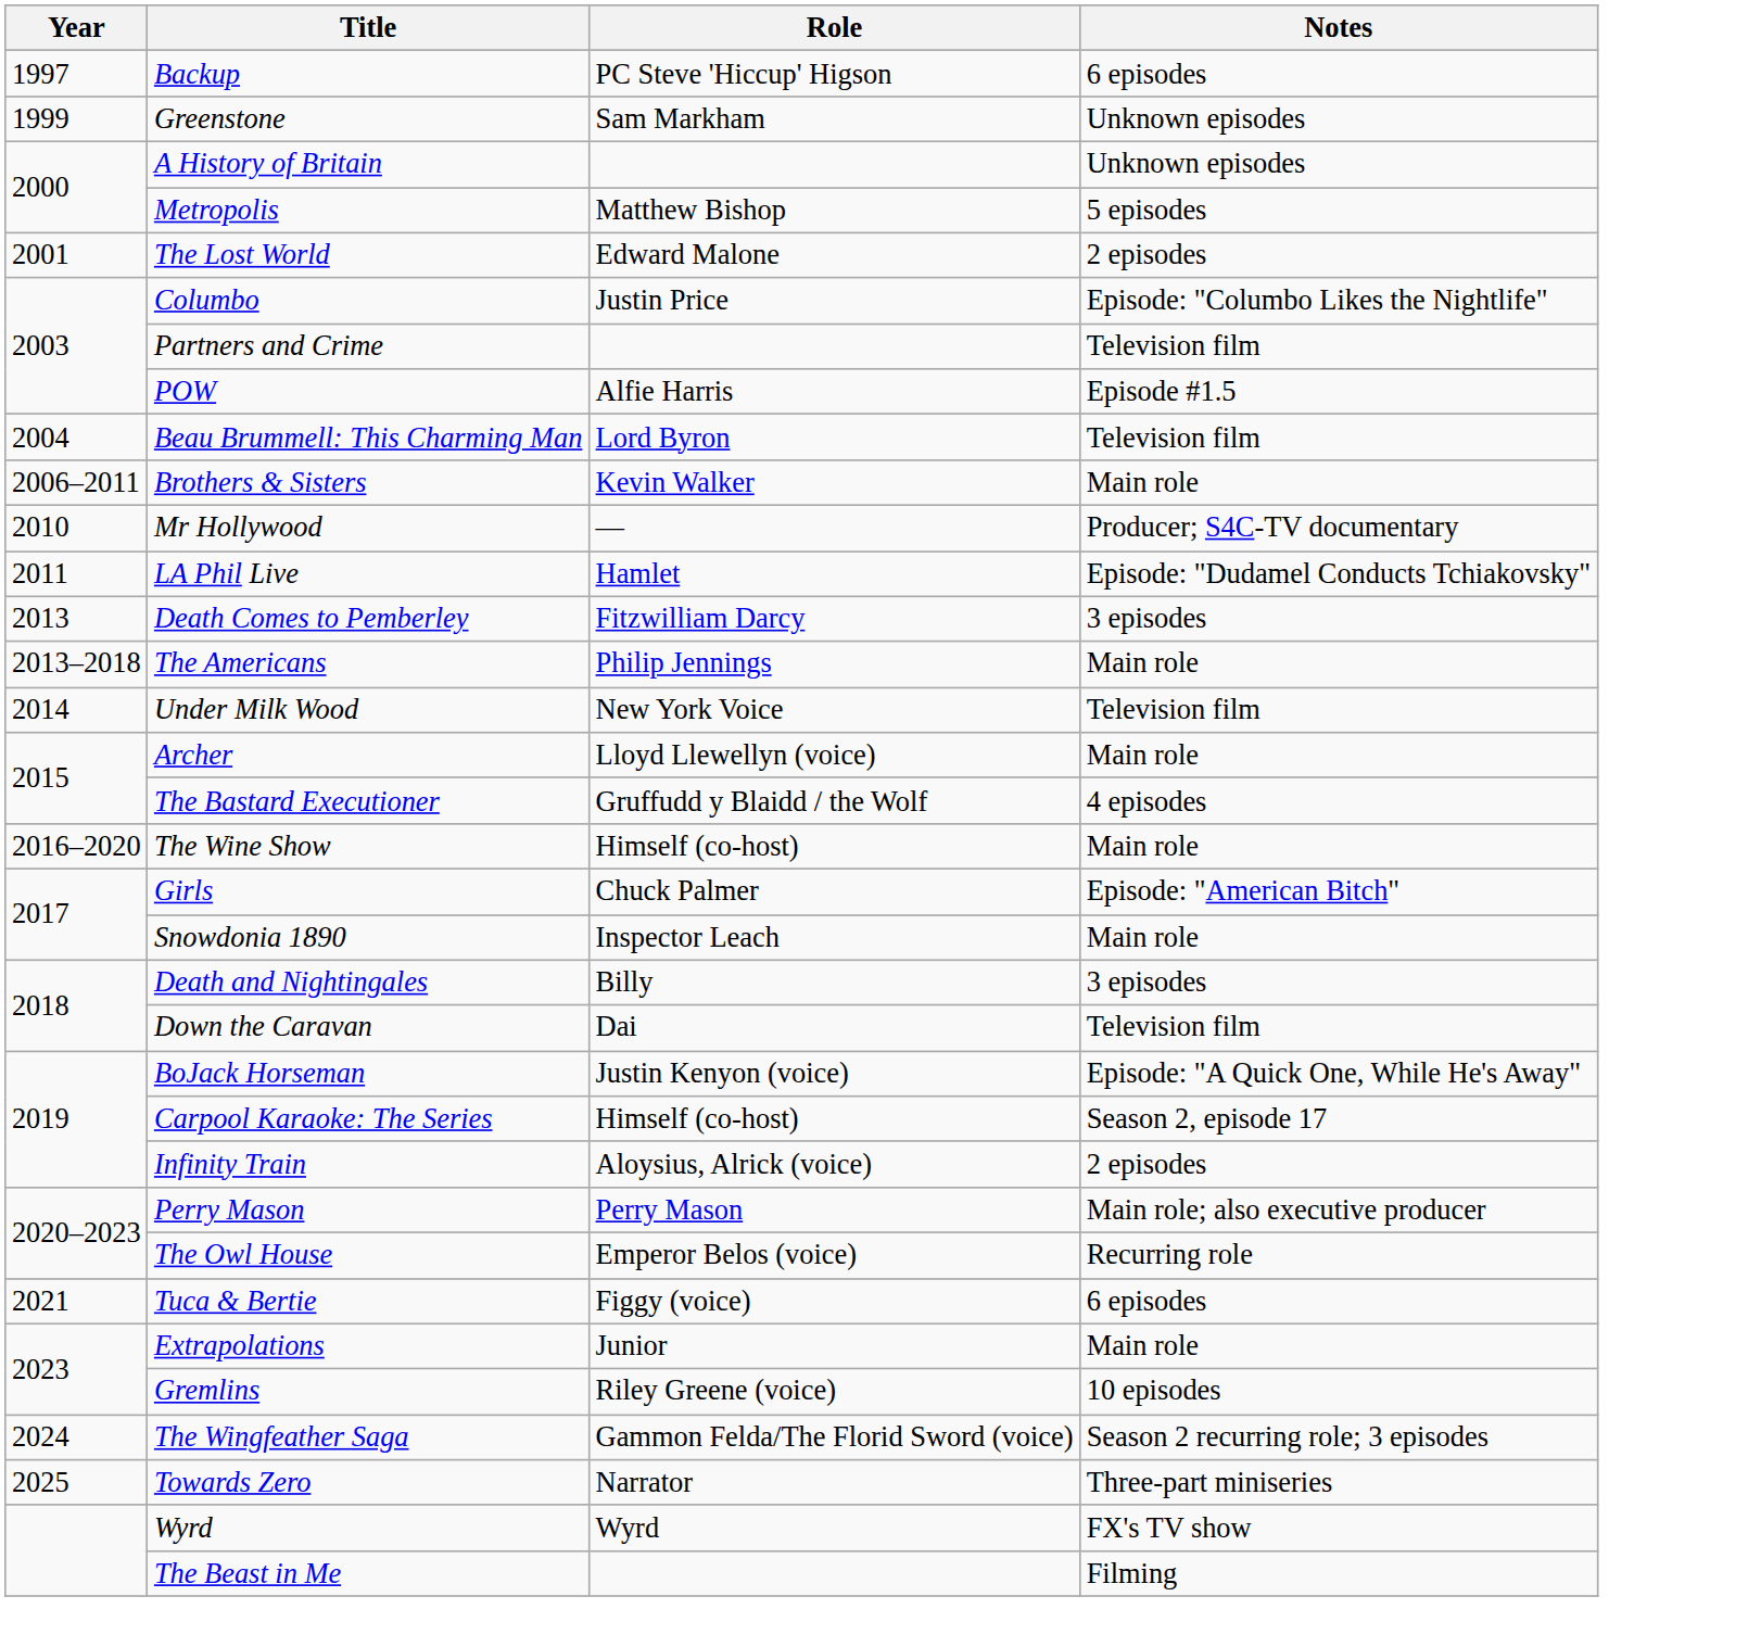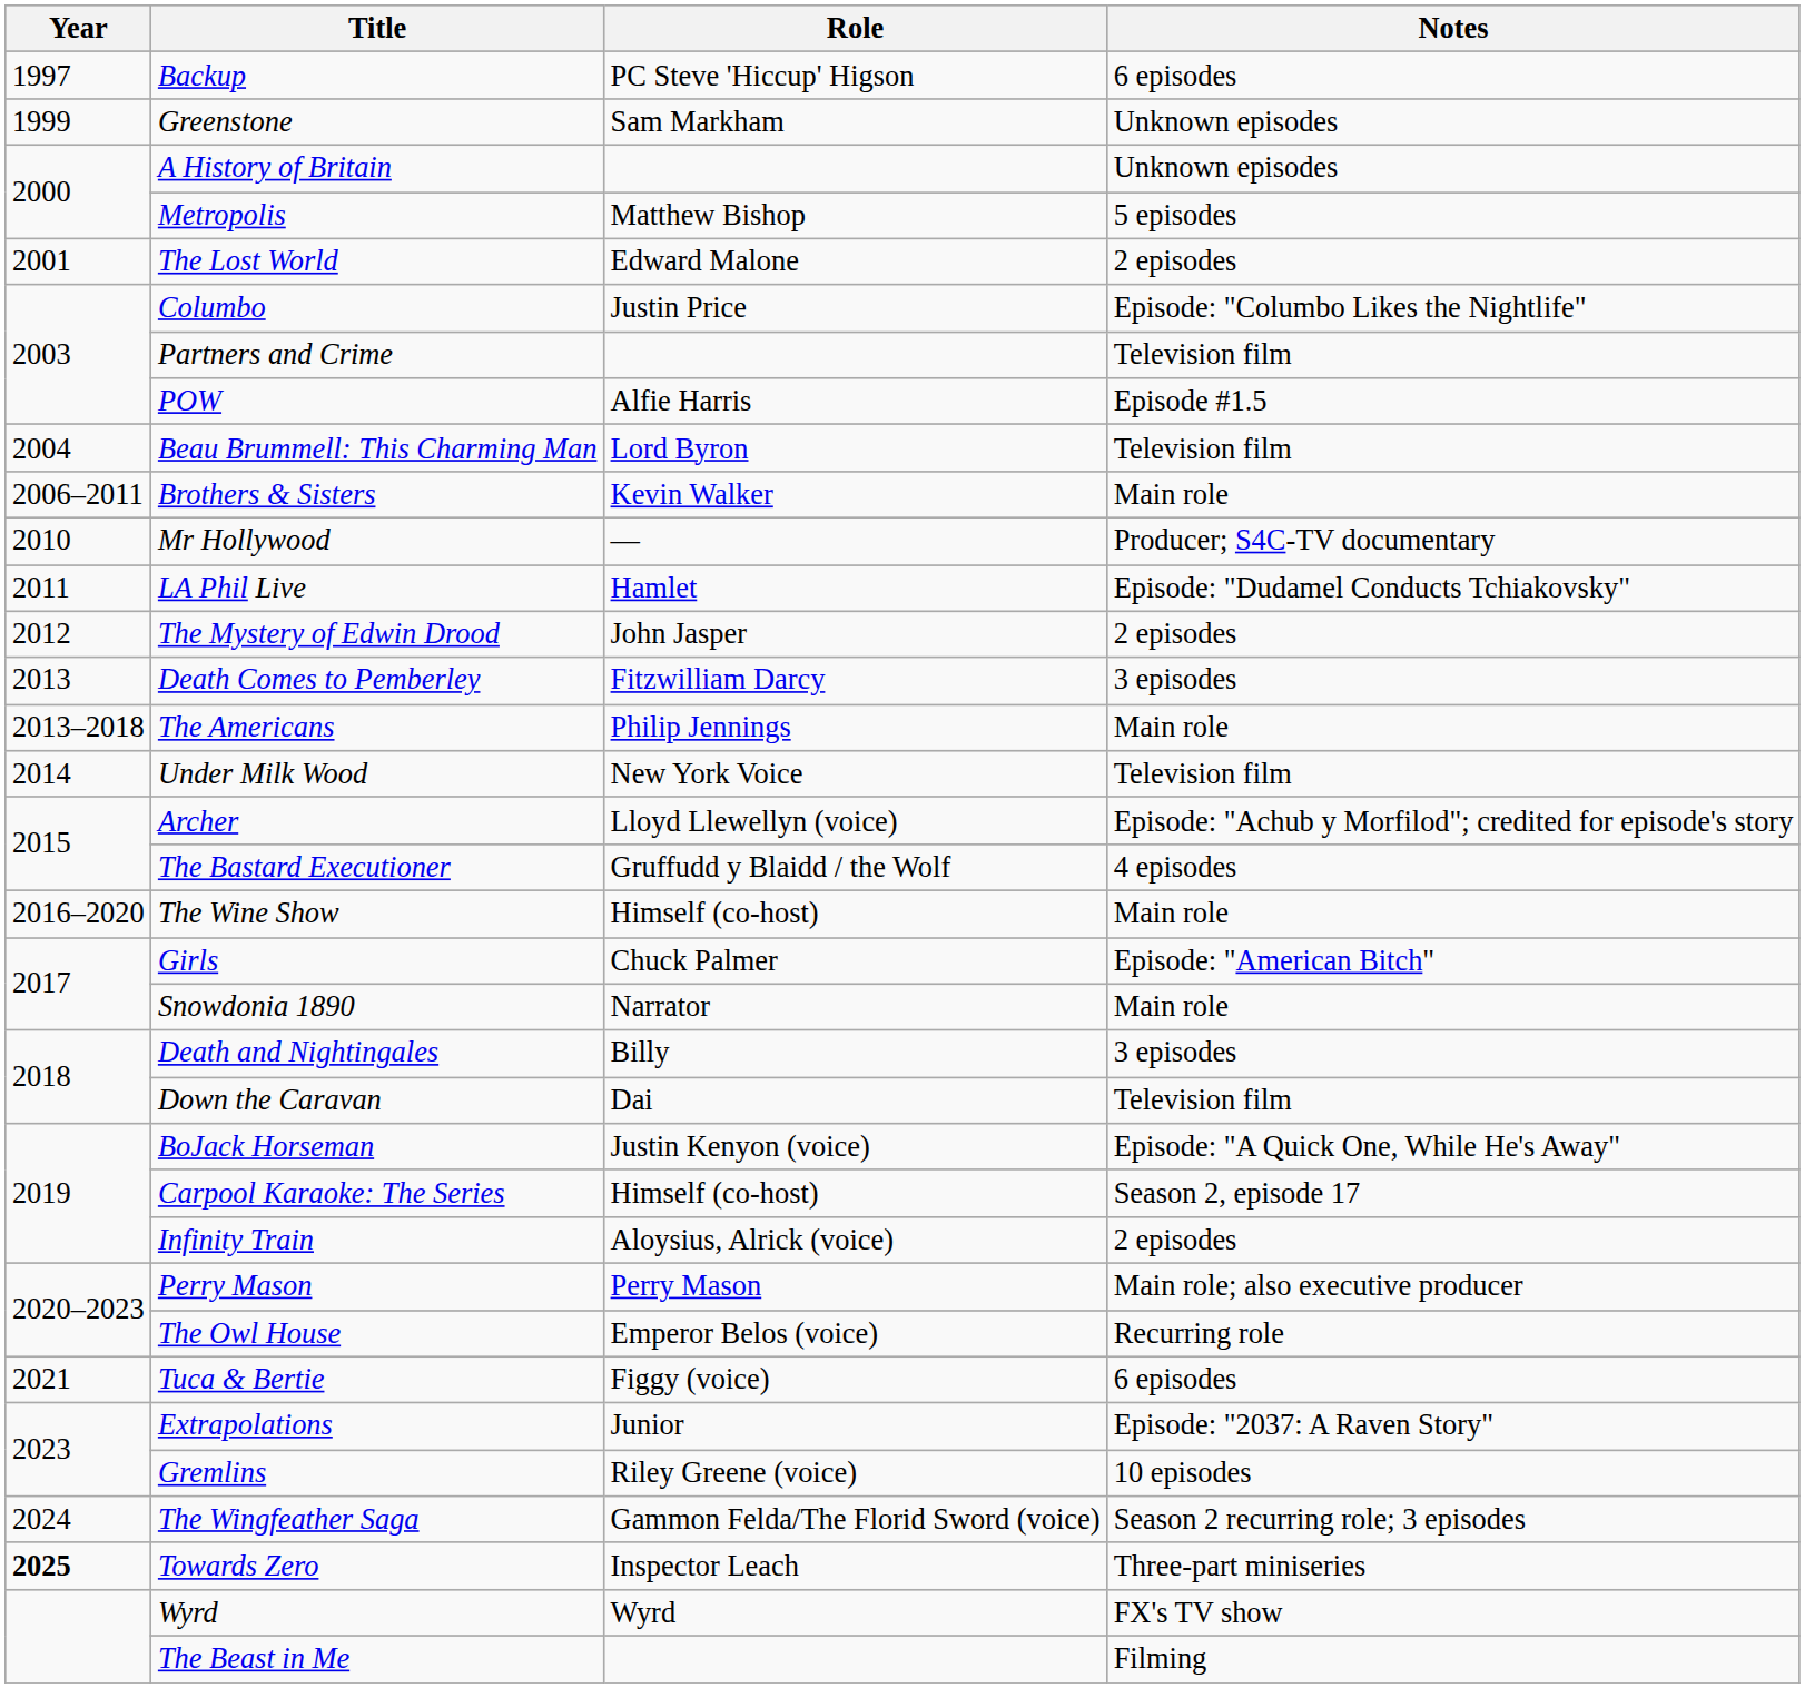 <table class="wikitable sortable">
 <tr>
 <th>Year</th>
 <th>Title</th>
 <th>Role</th>
 <th class="unsortable">Notes</th>
 </tr>
 <tr>
 <td>1997</td>
 <td><em><a href='#'>Backup</a></em></td>
 <td>PC Steve 'Hiccup' Higson</td>
 <td>6 episodes</td>
 </tr>
 <tr>
 <td>1999</td>
 <td><em>Greenstone</em></td>
 <td>Sam Markham</td>
 <td>Unknown episodes</td>
 </tr>
 <tr>
 <td rowspan="2">2000</td>
 <td data-sort-value="History of Britain, A"><em><a href='#'>A History of Britain</a></em></td>
 <td></td>
 <td>Unknown episodes</td>
 </tr>
 <tr>
 <td><em><a href='#'>Metropolis</a></em></td>
 <td>Matthew Bishop</td>
 <td>5 episodes</td>
 </tr>
 <tr>
 <td>2001</td>
 <td data-sort-value="Lost World, The"><em><a href='#'>The Lost World</a></em></td>
 <td>Edward Malone</td>
 <td>2 episodes</td>
 </tr>
 <tr>
 <td rowspan="3">2003</td>
 <td><em><a href='#'>Columbo</a></em></td>
 <td>Justin Price</td>
 <td>Episode: "Columbo Likes the Nightlife"</td>
 </tr>
 <tr>
 <td><em>Partners and Crime</em></td>
 <td></td>
 <td>Television film</td>
 </tr>
 <tr>
 <td><em><a href='#'>POW</a></em></td>
 <td>Alfie Harris</td>
 <td>Episode #1.5</td>
 </tr>
 <tr>
 <td>2004</td>
 <td><em><a href='#'>Beau Brummell: This Charming Man</a></em></td>
 <td><a href='#'>Lord Byron</a></td>
 <td>Television film</td>
 </tr>
 <tr>
 <td>2006–2011</td>
 <td><em><a href='#'>Brothers & Sisters</a></em></td>
 <td><a href='#'>Kevin Walker</a></td>
 <td>Main role</td>
 </tr>
 <tr>
 <td>2010</td>
 <td><em>Mr Hollywood</em></td>
 <td>—</td>
 <td>Producer; <a href='#'>S4C</a>-TV documentary</td>
 </tr>
 <tr>
 <td>2011</td>
 <td><em><a href='#'>LA Phil</a> Live</em></td>
 <td><a href='#'>Hamlet</a></td>
 <td>Episode: "Dudamel Conducts Tchiakovsky"</td>
 </tr>
 <tr>
+<td>2012</td>
+<td data-sort-value="Mystery of Edwin Drood, The"><em><a href='#'>The Mystery of Edwin Drood</a></em></td>
+<td>John Jasper</td>
+<td>2 episodes</td>
+</tr>
+<tr>
 <td>2013</td>
 <td><em><a href='#'>Death Comes to Pemberley</a></em></td>
 <td><a href='#'>Fitzwilliam Darcy</a></td>
 <td>3 episodes</td>
 </tr>
 <tr>
 <td>2013–2018</td>
 <td data-sort-value="Americans, The"><em><a href='#'>The Americans</a></em></td>
 <td><a href='#'>Philip Jennings</a></td>
 <td>Main role</td>
 </tr>
 <tr>
 <td>2014</td>
 <td><em>Under Milk Wood</em></td>
 <td>New York Voice</td>
 <td>Television film</td>
 </tr>
 <tr>
 <td rowspan="2">2015</td>
 <td><em><a href='#'>Archer</a></em></td>
 <td>Lloyd Llewellyn (voice)</td>
-<td>Main role</td>
+<td>Episode: "Achub y Morfilod"; credited for episode's story</td>
 </tr>
 <tr>
 <td data-sort-value="Bastard Executioner, The"><em><a href='#'>The Bastard Executioner</a></em></td>
 <td>Gruffudd y Blaidd / the Wolf</td>
 <td>4 episodes</td>
 </tr>
 <tr>
 <td>2016–2020</td>
 <td data-sort-value="Wine Show, The"><em>The Wine Show</em></td>
 <td>Himself (co-host)</td>
 <td>Main role</td>
 </tr>
 <tr>
 <td rowspan="2">2017</td>
 <td><em><a href='#'>Girls</a></em></td>
 <td>Chuck Palmer</td>
 <td>Episode: "<a href='#'>American Bitch</a>"</td>
 </tr>
 <tr>
 <td><em>Snowdonia 1890</em></td>
-<td>Inspector Leach</td>
+<td>Narrator</td>
 <td>Main role</td>
 </tr>
 <tr>
 <td rowspan="2">2018</td>
 <td><em><a href='#'>Death and Nightingales</a></em></td>
 <td>Billy</td>
 <td>3 episodes</td>
 </tr>
 <tr>
 <td><em>Down the Caravan</em></td>
 <td>Dai</td>
 <td>Television film</td>
 </tr>
 <tr>
 <td rowspan="3">2019</td>
 <td><em><a href='#'>BoJack Horseman</a></em></td>
 <td>Justin Kenyon (voice)</td>
 <td>Episode: "A Quick One, While He's Away"</td>
 </tr>
 <tr>
 <td><em><a href='#'>Carpool Karaoke: The Series</a></em></td>
 <td>Himself (co-host)</td>
 <td>Season 2, episode 17</td>
 </tr>
 <tr>
 <td><em><a href='#'>Infinity Train</a></em></td>
 <td>Aloysius, Alrick (voice)</td>
 <td>2 episodes</td>
 </tr>
 <tr>
 <td rowspan="2">2020–2023</td>
 <td><em><a href='#'>Perry Mason</a></em></td>
 <td><a href='#'>Perry Mason</a></td>
 <td>Main role; also executive producer</td>
 </tr>
 <tr>
 <td data-sort-value="Owl House, The"><em><a href='#'>The Owl House</a></em></td>
 <td>Emperor Belos (voice)</td>
 <td>Recurring role</td>
 </tr>
 <tr>
 <td>2021</td>
 <td><em><a href='#'>Tuca & Bertie</a></em></td>
 <td>Figgy (voice)</td>
 <td>6 episodes</td>
 </tr>
 <tr>
 <td rowspan="2">2023</td>
 <td><em><a href='#'>Extrapolations</a></em></td>
 <td>Junior</td>
-<td>Main role</td>
+<td>Episode: "2037: A Raven Story"</td>
 </tr>
 <tr>
 <td><em><a href='#'>Gremlins</a></em></td>
 <td>Riley Greene (voice)</td>
 <td>10 episodes</td>
 </tr>
 <tr>
 <td>2024</td>
 <td><em><a href='#'>The Wingfeather Saga</a></em></td>
 <td>Gammon Felda/The Florid Sword (voice)</td>
 <td>Season 2 recurring role; 3 episodes</td>
 </tr>
 <tr>
-<td>2025</td>
+<td><strong>2025</strong></td>
 <td><em><a href='#'>Towards Zero</a></em></td>
-<td>Narrator</td>
+<td>Inspector Leach</td>
 <td>Three-part miniseries</td>
 </tr>
 <tr>
 <td rowspan="2"></td>
 <td><em>Wyrd</em></td>
 <td>Wyrd</td>
 <td>FX's TV show</td>
 </tr>
 <tr>
 <td><em><a href='#'>The Beast in Me</a></em></td>
 <td></td>
 <td>Filming</td>
 </tr>
 </table>
